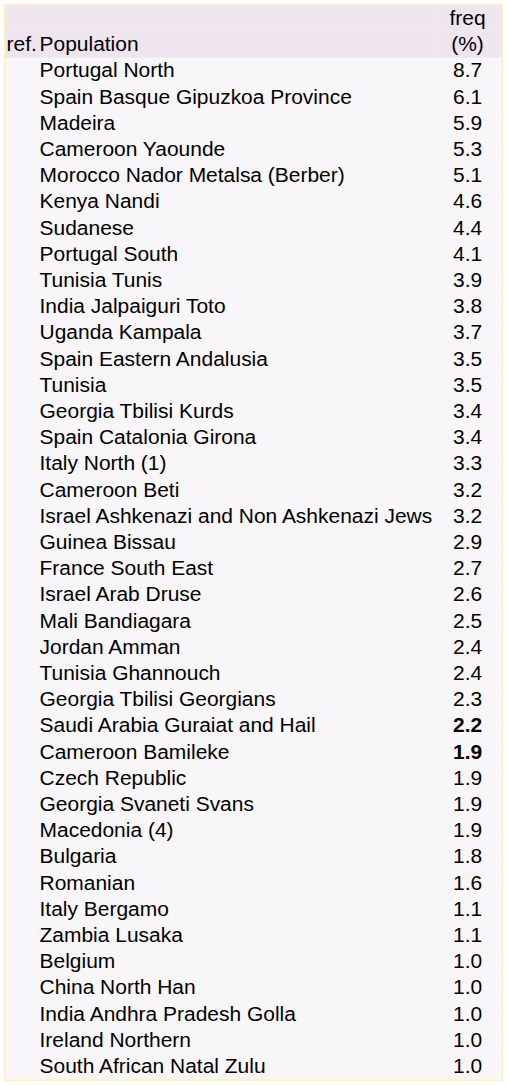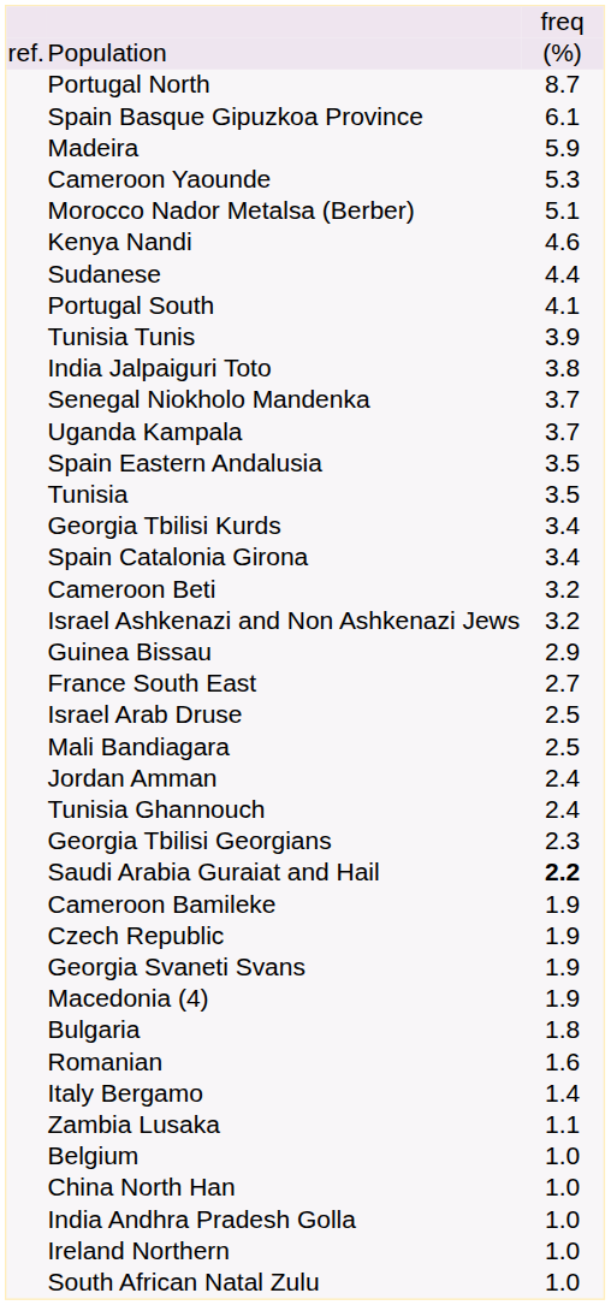 <table border="0" cellspacing="0" cellpadding="1" align="left" style="text-align:center; margin-right: 3em;  border:1px #ffeebb solid; background:#f8f6f8; ">
 <tr style="background:#efe5ef">
 <td></td>
 <td></td>
 <td>freq</td>
 </tr>
 <tr style="background:#eee5ef">
 <td>ref.</td>
 <td align="left">Population</td>
 <td style="width:50px">(%)</td>
 </tr>
 <tr>
 <td></td>
 <td align="left">Portugal North</td>
 <td>8.7</td>
 </tr>
 <tr>
 <td></td>
 <td align="left">Spain Basque Gipuzkoa Province</td>
 <td>6.1</td>
 </tr>
 <tr>
 <td></td>
 <td align="left">Madeira</td>
 <td>5.9</td>
 </tr>
 <tr>
 <td></td>
 <td align="left">Cameroon Yaounde</td>
 <td>5.3</td>
 </tr>
 <tr>
 <td></td>
 <td align="left">Morocco Nador Metalsa (Berber)</td>
 <td>5.1</td>
 </tr>
 <tr>
 <td></td>
 <td align="left">Kenya Nandi</td>
 <td>4.6</td>
 </tr>
 <tr>
 <td></td>
 <td align="left">Sudanese</td>
 <td>4.4</td>
 </tr>
 <tr>
 <td></td>
 <td align="left">Portugal South</td>
 <td>4.1</td>
 </tr>
 <tr>
 <td></td>
 <td align="left">Tunisia Tunis</td>
 <td>3.9</td>
 </tr>
 <tr>
 <td></td>
 <td align="left">India Jalpaiguri Toto</td>
 <td>3.8</td>
 </tr>
 <tr>
 <td></td>
+<td align="left">Senegal Niokholo Mandenka</td>
+<td>3.7</td>
+</tr>
+<tr>
+<td></td>
 <td align="left">Uganda Kampala</td>
 <td>3.7</td>
 </tr>
 <tr>
 <td></td>
 <td align="left">Spain Eastern Andalusia</td>
 <td>3.5</td>
 </tr>
 <tr>
 <td></td>
 <td align="left">Tunisia</td>
 <td>3.5</td>
 </tr>
 <tr>
 <td></td>
 <td align="left">Georgia Tbilisi Kurds</td>
 <td>3.4</td>
 </tr>
 <tr>
 <td></td>
 <td align="left">Spain Catalonia Girona</td>
 <td>3.4</td>
 </tr>
 <tr>
 <td></td>
-<td align="left">Italy North (1)</td>
-<td>3.3</td>
-</tr>
-<tr>
-<td></td>
 <td align="left">Cameroon Beti</td>
 <td>3.2</td>
 </tr>
 <tr>
 <td></td>
 <td align="left">Israel Ashkenazi and Non Ashkenazi Jews</td>
 <td>3.2</td>
 </tr>
 <tr>
 <td></td>
 <td align="left">Guinea Bissau</td>
 <td>2.9</td>
 </tr>
 <tr>
 <td></td>
 <td align="left">France South East</td>
 <td>2.7</td>
 </tr>
 <tr>
 <td></td>
 <td align="left">Israel Arab Druse</td>
-<td>2.6</td>
+<td>2.5</td>
 </tr>
 <tr>
 <td></td>
 <td align="left">Mali Bandiagara</td>
 <td>2.5</td>
 </tr>
 <tr>
 <td></td>
 <td align="left">Jordan Amman</td>
 <td>2.4</td>
 </tr>
 <tr>
 <td></td>
 <td align="left">Tunisia Ghannouch</td>
 <td>2.4</td>
 </tr>
 <tr>
 <td></td>
 <td align="left">Georgia Tbilisi Georgians</td>
 <td>2.3</td>
 </tr>
 <tr>
 <td></td>
 <td align="left">Saudi Arabia Guraiat and Hail</td>
 <td><strong>2.2</strong></td>
 </tr>
 <tr>
 <td></td>
 <td align="left">Cameroon Bamileke</td>
-<td><strong>1.9</strong></td>
+<td>1.9</td>
 </tr>
 <tr>
 <td></td>
 <td align="left">Czech Republic</td>
 <td>1.9</td>
 </tr>
 <tr>
 <td></td>
 <td align="left">Georgia Svaneti Svans</td>
 <td>1.9</td>
 </tr>
 <tr>
 <td></td>
 <td align="left">Macedonia (4)</td>
 <td>1.9</td>
 </tr>
 <tr>
 <td></td>
 <td align="left">Bulgaria</td>
 <td>1.8</td>
 </tr>
 <tr>
 <td></td>
 <td align="left">Romanian</td>
 <td>1.6</td>
 </tr>
 <tr>
 <td></td>
 <td align="left">Italy Bergamo</td>
-<td>1.1</td>
+<td>1.4</td>
 </tr>
 <tr>
 <td></td>
 <td align="left">Zambia Lusaka</td>
 <td>1.1</td>
 </tr>
 <tr>
 <td></td>
 <td align="left">Belgium</td>
 <td>1.0</td>
 </tr>
 <tr>
 <td></td>
 <td align="left">China North Han</td>
 <td>1.0</td>
 </tr>
 <tr>
 <td></td>
 <td align="left">India Andhra Pradesh Golla</td>
 <td>1.0</td>
 </tr>
 <tr>
 <td></td>
 <td align="left">Ireland Northern</td>
 <td>1.0</td>
 </tr>
 <tr>
 <td></td>
 <td align="left">South African Natal Zulu</td>
 <td>1.0</td>
 </tr>
 </table>
